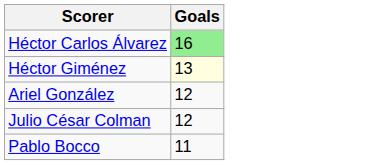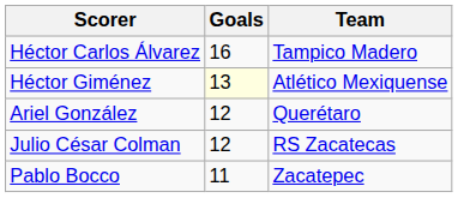 <table class="wikitable">
 <tr>
 <th>Scorer</th>
 <th>Goals</th>
+<th>Team</th>
 </tr>
 <tr>
 <td> <a href='#'>Héctor Carlos Álvarez</a></td>
-<td style="background: lightgreen;">16</td>
+<td>16</td>
+<td><a href='#'>Tampico Madero</a></td>
 </tr>
 <tr>
 <td> <a href='#'>Héctor Giménez</a></td>
 <td style="background: lightyellow;">13</td>
+<td><a href='#'>Atlético Mexiquense</a></td>
 </tr>
 <tr>
 <td> <a href='#'>Ariel González</a></td>
 <td>12</td>
+<td><a href='#'>Querétaro</a></td>
 </tr>
 <tr>
 <td> <a href='#'>Julio César Colman</a></td>
 <td>12</td>
+<td><a href='#'>RS Zacatecas</a></td>
 </tr>
 <tr>
 <td> <a href='#'>Pablo Bocco</a></td>
 <td>11</td>
+<td><a href='#'>Zacatepec</a></td>
 </tr>
 </table>
